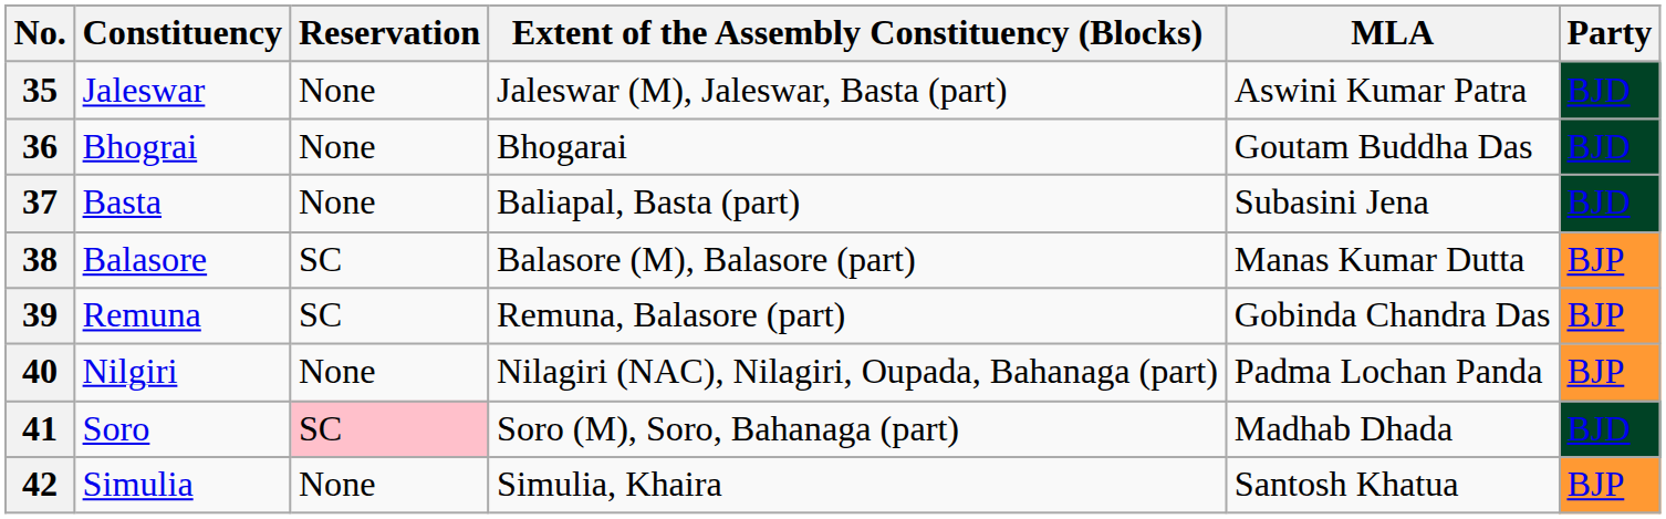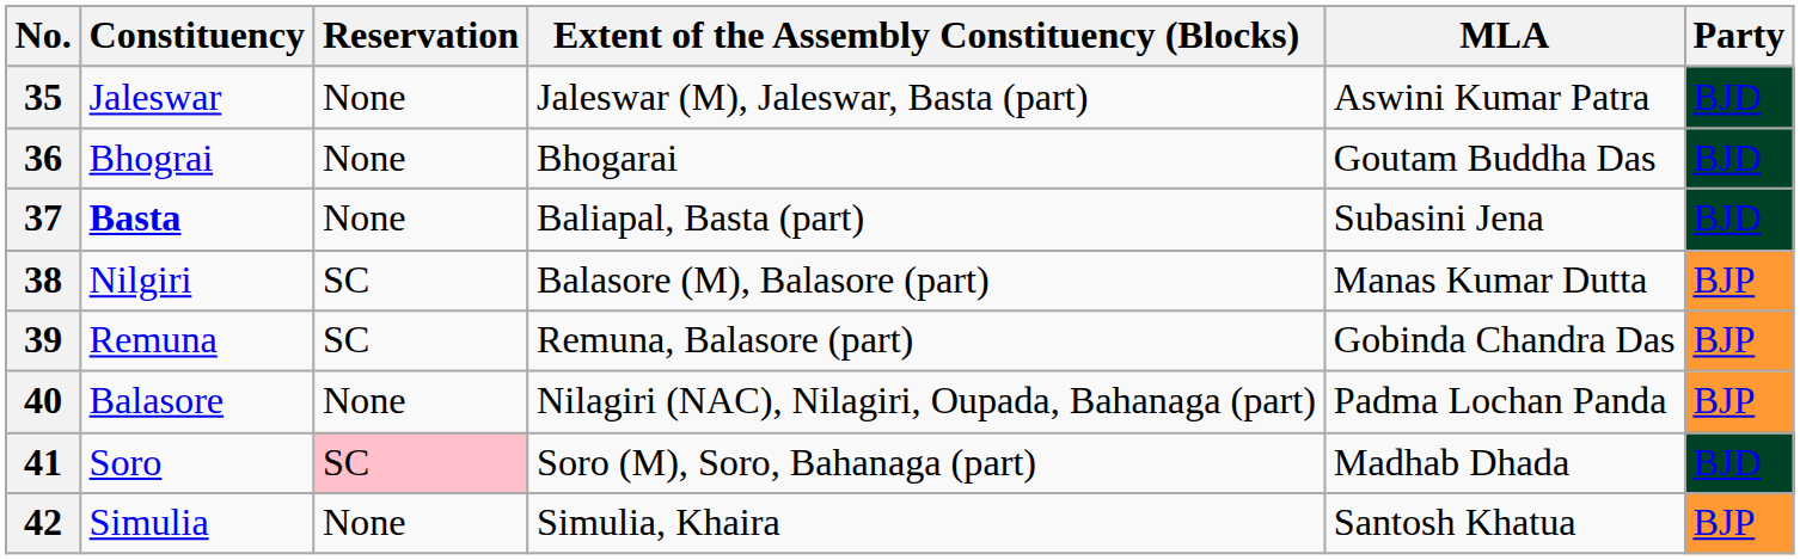 <table class="wikitable sortable">
 <tr>
 <th>No.</th>
 <th>Constituency</th>
 <th>Reservation</th>
 <th>Extent of the Assembly Constituency (Blocks)</th>
 <th>MLA</th>
 <th>Party</th>
 </tr>
 <tr>
 <th>35</th>
 <td><a href='#'>Jaleswar</a></td>
 <td>None</td>
 <td>Jaleswar (M), Jaleswar, Basta (part)</td>
 <td>Aswini Kumar Patra</td>
 <td style="background:#004225;"><a href='#'><span>BJD</span></a></td>
 </tr>
 <tr>
 <th>36</th>
 <td><a href='#'>Bhograi</a></td>
 <td>None</td>
 <td>Bhogarai</td>
 <td>Goutam Buddha Das</td>
 <td style="background:#004225;"><a href='#'><span>BJD</span></a></td>
 </tr>
 <tr>
 <th>37</th>
-<td><a href='#'>Basta</a></td>
+<td><strong><a href='#'>Basta</a></strong></td>
 <td>None</td>
 <td>Baliapal, Basta (part)</td>
 <td>Subasini Jena</td>
 <td style="background:#004225;"><a href='#'><span>BJD</span></a></td>
 </tr>
 <tr>
 <th>38</th>
-<td><a href='#'>Balasore</a></td>
+<td><a href='#'>Nilgiri</a></td>
 <td>SC</td>
 <td>Balasore (M), Balasore (part)</td>
 <td>Manas Kumar Dutta</td>
 <td style="background:#FF9933;"><span><a href='#'>BJP</a></span></td>
 </tr>
 <tr>
 <th>39</th>
 <td><a href='#'>Remuna</a></td>
 <td>SC</td>
 <td>Remuna, Balasore (part)</td>
 <td>Gobinda Chandra Das</td>
 <td style="background:#FF9933;"><a href='#'>BJP</a></td>
 </tr>
 <tr>
 <th>40</th>
-<td><a href='#'>Nilgiri</a></td>
+<td><a href='#'>Balasore</a></td>
 <td>None</td>
 <td>Nilagiri (NAC), Nilagiri, Oupada, Bahanaga (part)</td>
 <td>Padma Lochan Panda</td>
 <td style="background:#FF9933;"><span><a href='#'>BJP</a></span></td>
 </tr>
 <tr>
 <th>41</th>
 <td><a href='#'>Soro</a></td>
 <td style="background: pink;">SC</td>
 <td>Soro (M), Soro, Bahanaga (part)</td>
 <td>Madhab Dhada</td>
 <td style="background:#004225;"><a href='#'><span>BJD</span></a></td>
 </tr>
 <tr>
 <th>42</th>
 <td><a href='#'>Simulia</a></td>
 <td>None</td>
 <td>Simulia, Khaira</td>
 <td>Santosh Khatua</td>
 <td style="background:#FF9933;"><span><a href='#'>BJP</a></span></td>
 </tr>
 </table>
